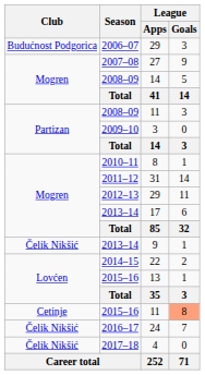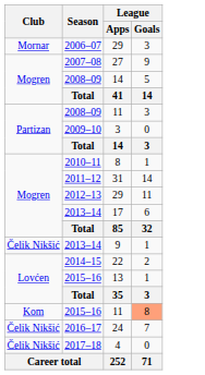 <table class="wikitable" style="text-align:center">
 <tr>
 <th rowspan="2">Club</th>
 <th rowspan="2">Season</th>
 <th colspan="2">League</th>
 </tr>
 <tr>
 <th>Apps</th>
 <th>Goals</th>
 </tr>
 <tr>
-<td><a href='#'>Budućnost Podgorica</a></td>
+<td><a href='#'>Mornar</a></td>
 <td><a href='#'>2006–07</a></td>
 <td>29</td>
 <td>3</td>
 </tr>
 <tr>
 <td rowspan="3"><a href='#'>Mogren</a></td>
 <td><a href='#'>2007–08</a></td>
 <td>27</td>
 <td>9</td>
 </tr>
 <tr>
 <td><a href='#'>2008–09</a></td>
 <td>14</td>
 <td>5</td>
 </tr>
 <tr>
 <th>Total</th>
 <th>41</th>
 <th>14</th>
 </tr>
 <tr>
 <td rowspan="3"><a href='#'>Partizan</a></td>
 <td><a href='#'>2008–09</a></td>
 <td>11</td>
 <td>3</td>
 </tr>
 <tr>
 <td><a href='#'>2009–10</a></td>
 <td>3</td>
 <td>0</td>
 </tr>
 <tr>
 <th>Total</th>
 <th>14</th>
 <th>3</th>
 </tr>
 <tr>
 <td rowspan="5"><a href='#'>Mogren</a></td>
 <td><a href='#'>2010–11</a></td>
 <td>8</td>
 <td>1</td>
 </tr>
 <tr>
 <td><a href='#'>2011–12</a></td>
 <td>31</td>
 <td>14</td>
 </tr>
 <tr>
 <td><a href='#'>2012–13</a></td>
 <td>29</td>
 <td>11</td>
 </tr>
 <tr>
 <td><a href='#'>2013–14</a></td>
 <td>17</td>
 <td>6</td>
 </tr>
 <tr>
 <th>Total</th>
 <th>85</th>
 <th>32</th>
 </tr>
 <tr>
 <td><a href='#'>Čelik Nikšić</a></td>
 <td><a href='#'>2013–14</a></td>
 <td>9</td>
 <td>1</td>
 </tr>
 <tr>
 <td rowspan="3"><a href='#'>Lovćen</a></td>
 <td><a href='#'>2014–15</a></td>
 <td>22</td>
 <td>2</td>
 </tr>
 <tr>
 <td><a href='#'>2015–16</a></td>
 <td>13</td>
 <td>1</td>
 </tr>
 <tr>
 <th>Total</th>
 <th>35</th>
 <th>3</th>
 </tr>
 <tr>
-<td><a href='#'>Cetinje</a></td>
+<td><a href='#'>Kom</a></td>
 <td><a href='#'>2015–16</a></td>
 <td>11</td>
 <td style="background: lightsalmon;">8</td>
 </tr>
 <tr>
 <td><a href='#'>Čelik Nikšić</a></td>
 <td><a href='#'>2016–17</a></td>
 <td>24</td>
 <td>7</td>
 </tr>
 <tr>
 <td><a href='#'>Čelik Nikšić</a></td>
 <td><a href='#'>2017–18</a></td>
 <td>4</td>
 <td>0</td>
 </tr>
 <tr>
 <th colspan="2">Career total</th>
 <th>252</th>
 <th>71</th>
 </tr>
 </table>
